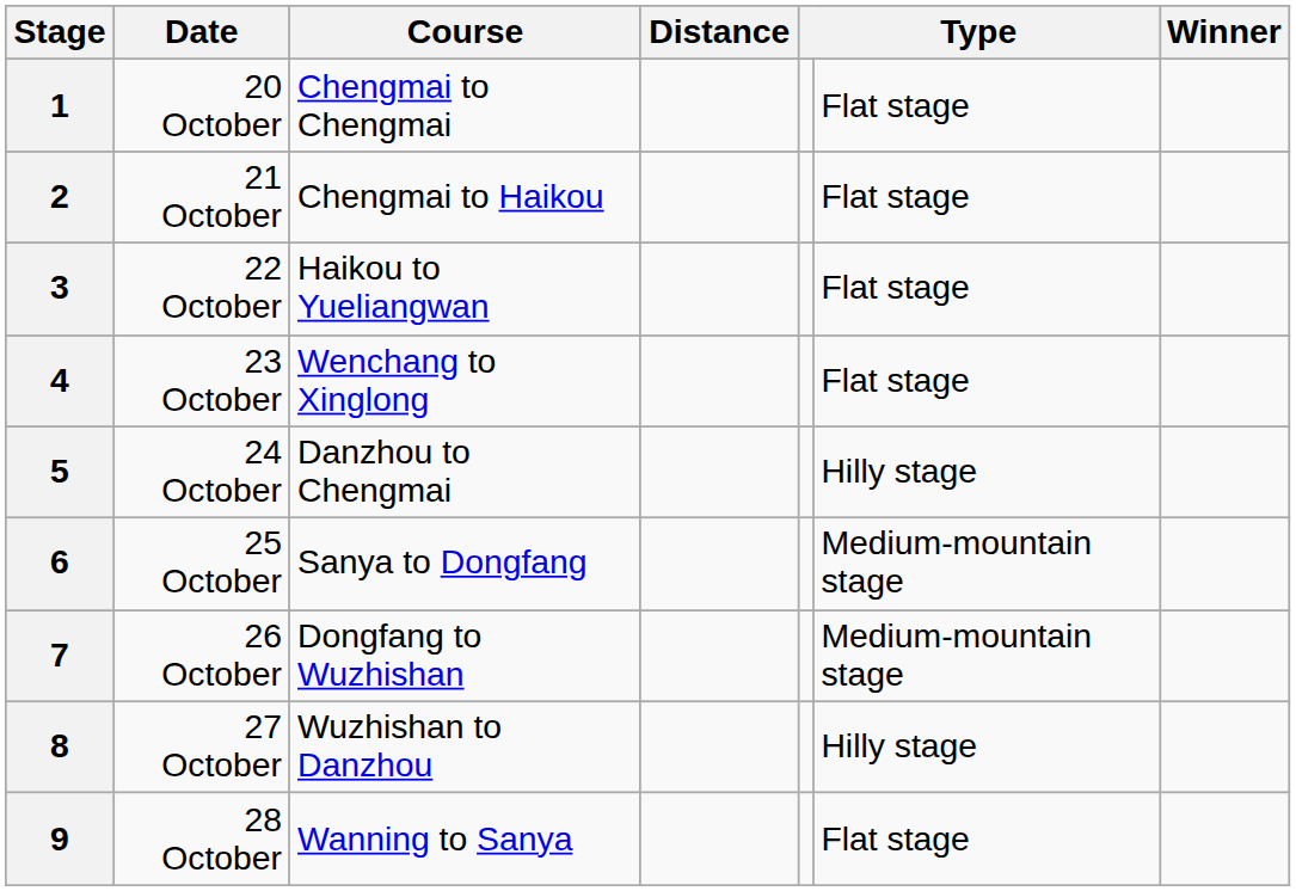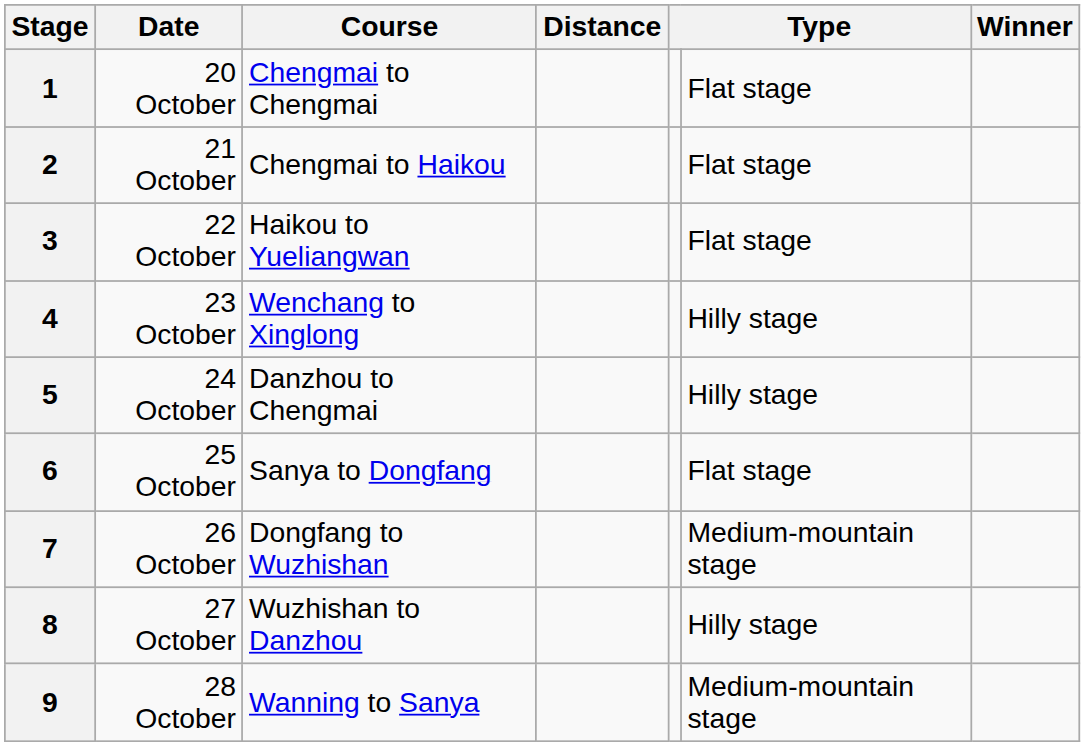 <table class="wikitable">
 <tr>
 <th scope="col">Stage</th>
 <th scope="col">Date</th>
 <th scope="col">Course</th>
 <th scope="col">Distance</th>
 <th scope="col" colspan="2">Type</th>
 <th scope="col">Winner</th>
 </tr>
 <tr>
 <th style="text-align:center">1</th>
 <td align=right>20 October</td>
 <td><a href='#'>Chengmai</a> to Chengmai</td>
 <td style="text-align:center;"></td>
 <td></td>
 <td>Flat stage</td>
 <td></td>
 </tr>
 <tr>
 <th style="text-align:center">2</th>
 <td align=right>21 October</td>
 <td>Chengmai to <a href='#'>Haikou</a></td>
 <td style="text-align:center;"></td>
 <td></td>
 <td>Flat stage</td>
 <td></td>
 </tr>
 <tr>
 <th style="text-align:center">3</th>
 <td align=right>22 October</td>
 <td>Haikou to <a href='#'>Yueliangwan</a></td>
 <td style="text-align:center;"></td>
 <td></td>
 <td>Flat stage</td>
 <td></td>
 </tr>
 <tr>
 <th style="text-align:center">4</th>
 <td align=right>23 October</td>
 <td><a href='#'>Wenchang</a> to <a href='#'>Xinglong</a></td>
 <td style="text-align:center;"></td>
 <td></td>
-<td>Flat stage</td>
+<td>Hilly stage</td>
 <td></td>
 </tr>
 <tr>
 <th style="text-align:center">5</th>
 <td align=right>24 October</td>
 <td>Danzhou to Chengmai</td>
 <td style="text-align:center;"></td>
 <td></td>
 <td>Hilly stage</td>
 <td></td>
 </tr>
 <tr>
 <th style="text-align:center">6</th>
 <td align=right>25 October</td>
 <td>Sanya to <a href='#'>Dongfang</a></td>
 <td style="text-align:center;"></td>
 <td></td>
-<td>Medium-mountain stage</td>
+<td>Flat stage</td>
 <td></td>
 </tr>
 <tr>
 <th style="text-align:center">7</th>
 <td align=right>26 October</td>
 <td>Dongfang to <a href='#'>Wuzhishan</a></td>
 <td style="text-align:center;"></td>
 <td></td>
 <td>Medium-mountain stage</td>
 <td></td>
 </tr>
 <tr>
 <th style="text-align:center">8</th>
 <td align=right>27 October</td>
 <td>Wuzhishan to <a href='#'>Danzhou</a></td>
 <td style="text-align:center;"></td>
 <td></td>
 <td>Hilly stage</td>
 <td></td>
 </tr>
 <tr>
 <th style="text-align:center">9</th>
 <td align=right>28 October</td>
 <td><a href='#'>Wanning</a> to <a href='#'>Sanya</a></td>
 <td style="text-align:center;"></td>
 <td></td>
-<td>Flat stage</td>
+<td>Medium-mountain stage</td>
 <td></td>
 </tr>
 </table>
